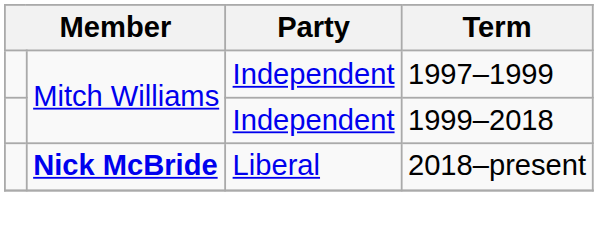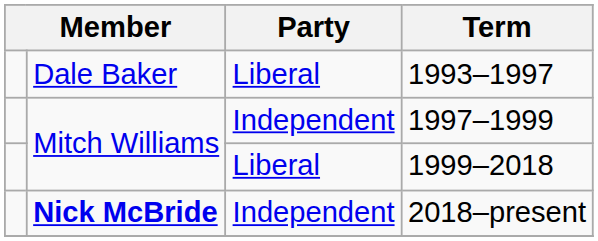 <table class="wikitable">
 <tr>
 <th colspan="2">Member</th>
 <th>Party</th>
 <th>Term</th>
+</tr>
+<tr>
+<td> </td>
+<td><a href='#'>Dale Baker</a></td>
+<td><a href='#'>Liberal</a></td>
+<td>1993–1997</td>
 </tr>
 <tr>
 <td> </td>
 <td rowspan="2"><a href='#'>Mitch Williams</a></td>
 <td><a href='#'>Independent</a></td>
 <td>1997–1999</td>
 </tr>
 <tr>
 <td> </td>
-<td><a href='#'>Independent</a></td>
+<td><a href='#'>Liberal</a></td>
 <td>1999–2018</td>
 </tr>
 <tr>
 <td> </td>
 <td><strong><a href='#'>Nick McBride</a></strong></td>
-<td><a href='#'>Liberal</a></td>
+<td><a href='#'>Independent</a></td>
 <td>2018–present</td>
 </tr>
 <tr>
 </tr>
 </table>
